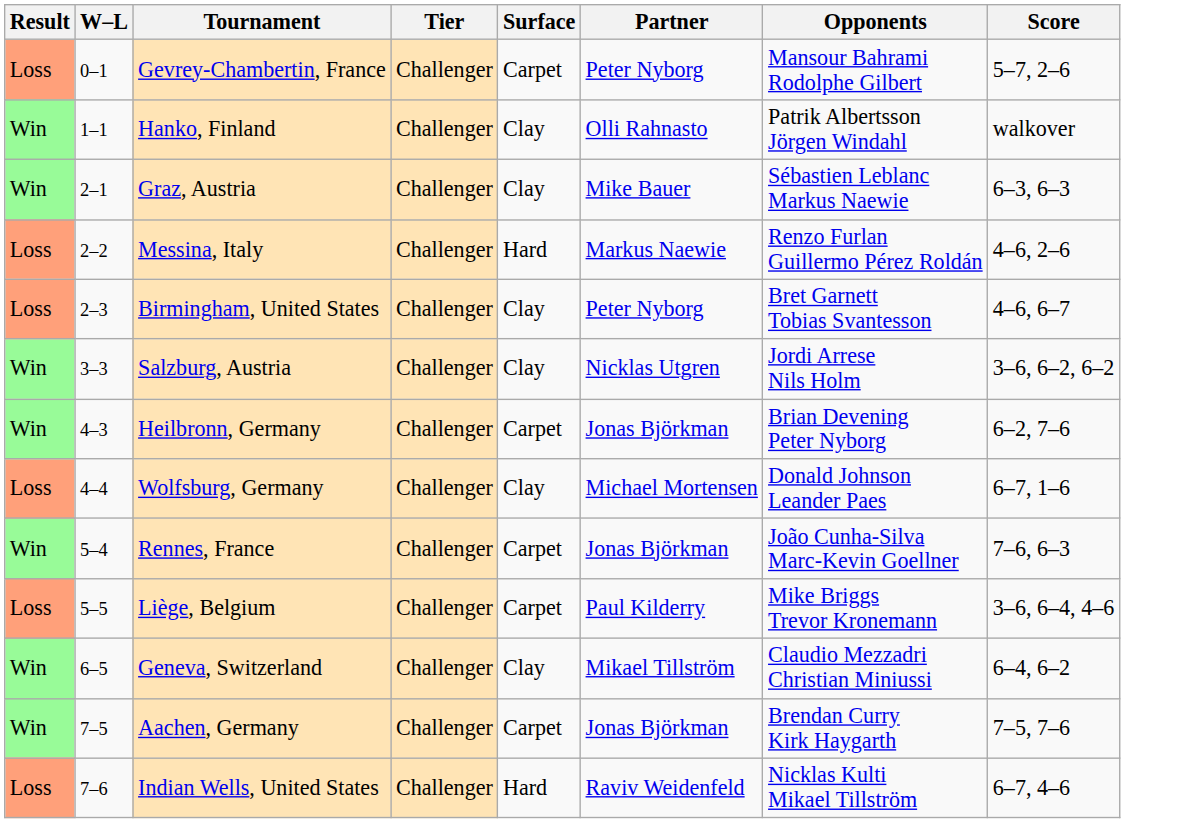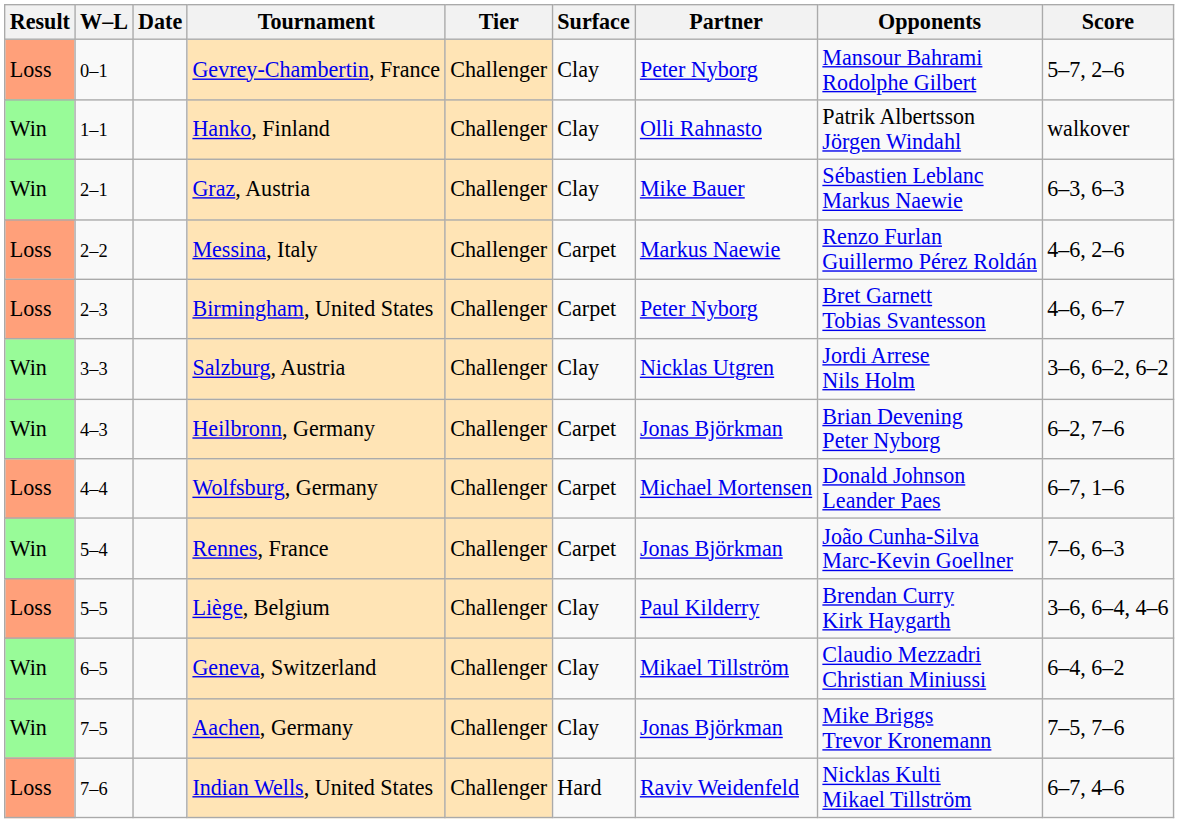 <table class="sortable wikitable">
 <tr>
 <th>Result</th>
 <th class="unsortable">W–L</th>
+<th>Date</th>
 <th>Tournament</th>
 <th>Tier</th>
 <th>Surface</th>
 <th>Partner</th>
 <th>Opponents</th>
 <th class="unsortable">Score</th>
 </tr>
 <tr>
 <td style="background:#ffa07a;">Loss</td>
 <td><small>0–1</small></td>
+<td></td>
 <td style="background:moccasin;"><a href='#'>Gevrey-Chambertin</a>, France</td>
 <td style="background:moccasin;">Challenger</td>
-<td>Carpet</td>
+<td>Clay</td>
 <td> <a href='#'>Peter Nyborg</a></td>
 <td> <a href='#'>Mansour Bahrami</a> <br>  <a href='#'>Rodolphe Gilbert</a></td>
 <td>5–7, 2–6</td>
 </tr>
 <tr>
 <td style="background:#98fb98;">Win</td>
 <td><small>1–1</small></td>
+<td></td>
 <td style="background:moccasin;"><a href='#'>Hanko</a>, Finland</td>
 <td style="background:moccasin;">Challenger</td>
 <td>Clay</td>
 <td> <a href='#'>Olli Rahnasto</a></td>
 <td> Patrik Albertsson <br>  <a href='#'>Jörgen Windahl</a></td>
 <td>walkover</td>
 </tr>
 <tr>
 <td style="background:#98fb98;">Win</td>
 <td><small>2–1</small></td>
+<td></td>
 <td style="background:moccasin;"><a href='#'>Graz</a>, Austria</td>
 <td style="background:moccasin;">Challenger</td>
 <td>Clay</td>
 <td> <a href='#'>Mike Bauer</a></td>
 <td> <a href='#'>Sébastien Leblanc</a> <br>  <a href='#'>Markus Naewie</a></td>
 <td>6–3, 6–3</td>
 </tr>
 <tr>
 <td style="background:#ffa07a;">Loss</td>
 <td><small>2–2</small></td>
+<td></td>
 <td style="background:moccasin;"><a href='#'>Messina</a>, Italy</td>
 <td style="background:moccasin;">Challenger</td>
-<td>Hard</td>
+<td>Carpet</td>
 <td> <a href='#'>Markus Naewie</a></td>
 <td> <a href='#'>Renzo Furlan</a> <br>  <a href='#'>Guillermo Pérez Roldán</a></td>
 <td>4–6, 2–6</td>
 </tr>
 <tr>
 <td style="background:#ffa07a;">Loss</td>
 <td><small>2–3</small></td>
+<td></td>
 <td style="background:moccasin;"><a href='#'>Birmingham</a>, United States</td>
 <td style="background:moccasin;">Challenger</td>
-<td>Clay</td>
+<td>Carpet</td>
 <td> <a href='#'>Peter Nyborg</a></td>
 <td> <a href='#'>Bret Garnett</a> <br>  <a href='#'>Tobias Svantesson</a></td>
 <td>4–6, 6–7</td>
 </tr>
 <tr>
 <td style="background:#98fb98;">Win</td>
 <td><small>3–3</small></td>
+<td></td>
 <td style="background:moccasin;"><a href='#'>Salzburg</a>, Austria</td>
 <td style="background:moccasin;">Challenger</td>
 <td>Clay</td>
 <td> <a href='#'>Nicklas Utgren</a></td>
 <td> <a href='#'>Jordi Arrese</a> <br>  <a href='#'>Nils Holm</a></td>
 <td>3–6, 6–2, 6–2</td>
 </tr>
 <tr>
 <td style="background:#98fb98;">Win</td>
 <td><small>4–3</small></td>
+<td></td>
 <td style="background:moccasin;"><a href='#'>Heilbronn</a>, Germany</td>
 <td style="background:moccasin;">Challenger</td>
 <td>Carpet</td>
 <td> <a href='#'>Jonas Björkman</a></td>
 <td> <a href='#'>Brian Devening</a> <br>  <a href='#'>Peter Nyborg</a></td>
 <td>6–2, 7–6</td>
 </tr>
 <tr>
 <td style="background:#ffa07a;">Loss</td>
 <td><small>4–4</small></td>
+<td></td>
 <td style="background:moccasin;"><a href='#'>Wolfsburg</a>, Germany</td>
 <td style="background:moccasin;">Challenger</td>
-<td>Clay</td>
+<td>Carpet</td>
 <td> <a href='#'>Michael Mortensen</a></td>
 <td> <a href='#'>Donald Johnson</a> <br>  <a href='#'>Leander Paes</a></td>
 <td>6–7, 1–6</td>
 </tr>
 <tr>
 <td style="background:#98fb98;">Win</td>
 <td><small>5–4</small></td>
+<td></td>
 <td style="background:moccasin;"><a href='#'>Rennes</a>, France</td>
 <td style="background:moccasin;">Challenger</td>
 <td>Carpet</td>
 <td> <a href='#'>Jonas Björkman</a></td>
 <td> <a href='#'>João Cunha-Silva</a> <br>  <a href='#'>Marc-Kevin Goellner</a></td>
 <td>7–6, 6–3</td>
 </tr>
 <tr>
 <td style="background:#ffa07a;">Loss</td>
 <td><small>5–5</small></td>
+<td></td>
 <td style="background:moccasin;"><a href='#'>Liège</a>, Belgium</td>
 <td style="background:moccasin;">Challenger</td>
-<td>Carpet</td>
+<td>Clay</td>
 <td> <a href='#'>Paul Kilderry</a></td>
-<td> <a href='#'>Mike Briggs</a> <br>  <a href='#'>Trevor Kronemann</a></td>
+<td> <a href='#'>Brendan Curry</a> <br>  <a href='#'>Kirk Haygarth</a></td>
 <td>3–6, 6–4, 4–6</td>
 </tr>
 <tr>
 <td style="background:#98fb98;">Win</td>
 <td><small>6–5</small></td>
+<td></td>
 <td style="background:moccasin;"><a href='#'>Geneva</a>, Switzerland</td>
 <td style="background:moccasin;">Challenger</td>
 <td>Clay</td>
 <td> <a href='#'>Mikael Tillström</a></td>
 <td> <a href='#'>Claudio Mezzadri</a> <br>  <a href='#'>Christian Miniussi</a></td>
 <td>6–4, 6–2</td>
 </tr>
 <tr>
 <td style="background:#98fb98;">Win</td>
 <td><small>7–5</small></td>
+<td></td>
 <td style="background:moccasin;"><a href='#'>Aachen</a>, Germany</td>
 <td style="background:moccasin;">Challenger</td>
-<td>Carpet</td>
+<td>Clay</td>
 <td> <a href='#'>Jonas Björkman</a></td>
-<td> <a href='#'>Brendan Curry</a> <br>  <a href='#'>Kirk Haygarth</a></td>
+<td> <a href='#'>Mike Briggs</a> <br>  <a href='#'>Trevor Kronemann</a></td>
 <td>7–5, 7–6</td>
 </tr>
 <tr>
 <td style="background:#ffa07a;">Loss</td>
 <td><small>7–6</small></td>
+<td></td>
 <td style="background:moccasin;"><a href='#'>Indian Wells</a>, United States</td>
 <td style="background:moccasin;">Challenger</td>
 <td>Hard</td>
 <td> <a href='#'>Raviv Weidenfeld</a></td>
 <td> <a href='#'>Nicklas Kulti</a> <br>  <a href='#'>Mikael Tillström</a></td>
 <td>6–7, 4–6</td>
 </tr>
 </table>
